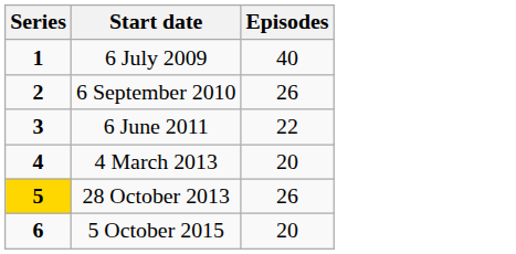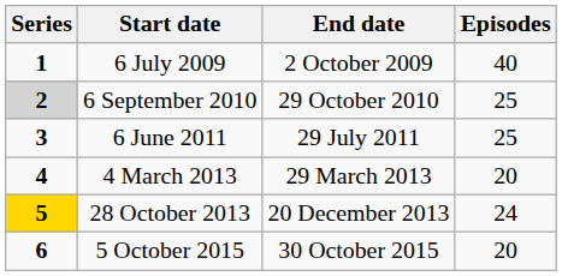 <table class="wikitable" style="text-align: center;">
 <tr>
 <th>Series</th>
 <th>Start date</th>
+<th>End date</th>
 <th>Episodes</th>
 </tr>
 <tr>
 <td><strong>1</strong></td>
 <td>6 July 2009</td>
+<td>2 October 2009</td>
 <td>40</td>
 </tr>
 <tr>
-<td><strong>2</strong></td>
+<td style="background: lightgrey;"><strong>2</strong></td>
 <td>6 September 2010</td>
-<td>26</td>
+<td>29 October 2010</td>
+<td>25</td>
 </tr>
 <tr>
 <td><strong>3</strong></td>
 <td>6 June 2011</td>
-<td>22</td>
+<td>29 July 2011</td>
+<td>25</td>
 </tr>
 <tr>
 <td><strong>4</strong></td>
 <td>4 March 2013</td>
+<td>29 March 2013</td>
 <td>20</td>
 </tr>
 <tr>
 <td style="background: gold;"><strong>5</strong></td>
 <td>28 October 2013</td>
-<td>26</td>
+<td>20 December 2013</td>
+<td>24</td>
 </tr>
 <tr>
 <td><strong>6</strong></td>
 <td>5 October 2015</td>
+<td>30 October 2015</td>
 <td>20</td>
 </tr>
 </table>
